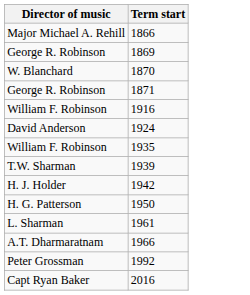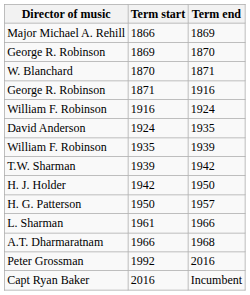 <table class="wikitable">
 <tr>
 <th>Director of music</th>
 <th>Term start</th>
+<th>Term end</th>
 </tr>
 <tr>
 <td>Major Michael A. Rehill</td>
 <td>1866</td>
+<td>1869</td>
 </tr>
 <tr>
 <td>George R. Robinson</td>
 <td>1869</td>
+<td>1870</td>
 </tr>
 <tr>
 <td>W. Blanchard</td>
 <td>1870</td>
+<td>1871</td>
 </tr>
 <tr>
 <td>George R. Robinson</td>
 <td>1871</td>
+<td>1916</td>
 </tr>
 <tr>
 <td>William F. Robinson</td>
 <td>1916</td>
+<td>1924</td>
 </tr>
 <tr>
 <td>David Anderson</td>
 <td>1924</td>
+<td>1935</td>
 </tr>
 <tr>
 <td>William F. Robinson</td>
 <td>1935</td>
+<td>1939</td>
 </tr>
 <tr>
 <td>T.W. Sharman</td>
 <td>1939</td>
+<td>1942</td>
 </tr>
 <tr>
 <td>H. J. Holder</td>
 <td>1942</td>
+<td>1950</td>
 </tr>
 <tr>
 <td>H. G. Patterson</td>
 <td>1950</td>
+<td>1957</td>
 </tr>
 <tr>
 <td>L. Sharman</td>
 <td>1961</td>
+<td>1966</td>
 </tr>
 <tr>
 <td>A.T. Dharmaratnam</td>
 <td>1966</td>
+<td>1968</td>
 </tr>
 <tr>
 <td>Peter Grossman</td>
 <td>1992</td>
+<td>2016</td>
 </tr>
 <tr>
 <td>Capt Ryan Baker</td>
 <td>2016</td>
+<td>Incumbent</td>
 </tr>
 </table>
